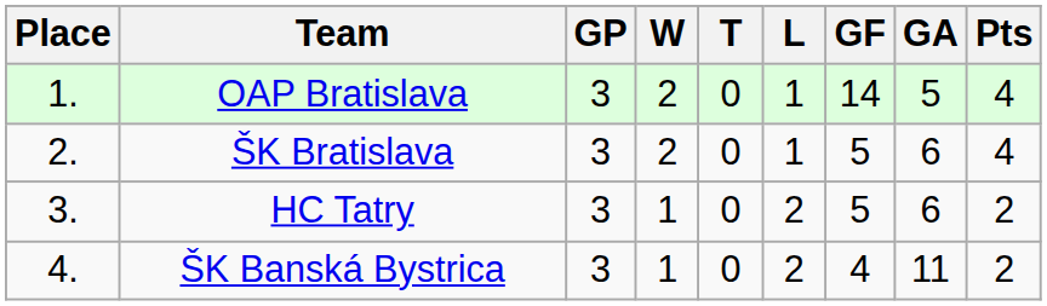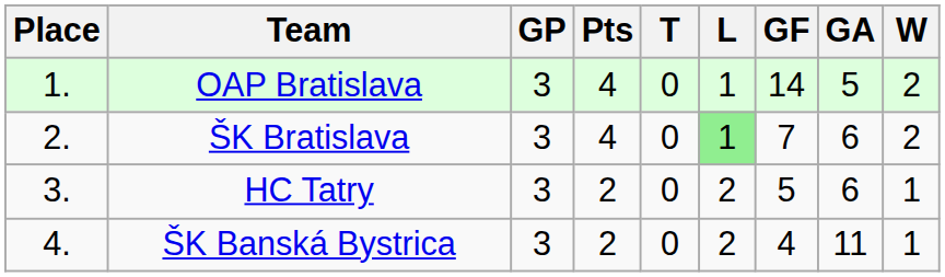 <table class="wikitable">
 <tr>
 <th width=20>Place</th>
 <th width=185>Team</th>
 <th width=20>GP</th>
-<th width=20>W</th>
+<th width=20>Pts</th>
 <th width=20>T</th>
 <th width=20>L</th>
 <th width=20>GF</th>
 <th width=20>GA</th>
-<th width=20>Pts</th>
+<th width=20>W</th>
 </tr>
 <tr align=center bgcolor=#ddffdd>
 <td>1.</td>
 <td><a href='#'>OAP Bratislava</a></td>
 <td>3</td>
-<td>2</td>
+<td>4</td>
 <td>0</td>
 <td>1</td>
 <td>14</td>
 <td>5</td>
-<td>4</td>
+<td>2</td>
 </tr>
 <tr align=center>
 <td>2.</td>
 <td><a href='#'>ŠK Bratislava</a></td>
 <td>3</td>
+<td>4</td>
+<td>0</td>
+<td style="background: lightgreen;">1</td>
+<td>7</td>
+<td>6</td>
 <td>2</td>
-<td>0</td>
-<td>1</td>
-<td>5</td>
-<td>6</td>
-<td>4</td>
 </tr>
 <tr align=center>
 <td>3.</td>
 <td><a href='#'>HC Tatry</a></td>
 <td>3</td>
-<td>1</td>
+<td>2</td>
 <td>0</td>
 <td>2</td>
 <td>5</td>
 <td>6</td>
-<td>2</td>
+<td>1</td>
 </tr>
 <tr align=center>
 <td>4.</td>
 <td><a href='#'>ŠK Banská Bystrica</a></td>
 <td>3</td>
-<td>1</td>
+<td>2</td>
 <td>0</td>
 <td>2</td>
 <td>4</td>
 <td>11</td>
-<td>2</td>
+<td>1</td>
 </tr>
 </table>
